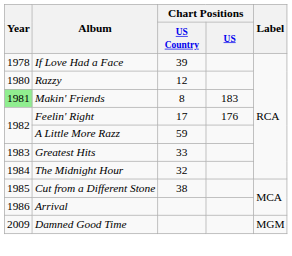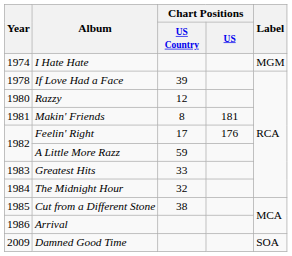 <table class="wikitable">
 <tr>
 <th rowspan="2">Year</th>
 <th rowspan="2">Album</th>
 <th colspan="2">Chart Positions</th>
 <th rowspan="2">Label</th>
 </tr>
 <tr>
 <th style="width:60px;"><small><a href='#'>US Country</a></small></th>
 <th style="width:60px;"><small><a href='#'>US</a></small></th>
+</tr>
+<tr>
+<td>1974</td>
+<td><em>I Hate Hate</em></td>
+<td></td>
+<td></td>
+<td>MGM</td>
 </tr>
 <tr>
 <td>1978</td>
 <td><em>If Love Had a Face</em></td>
 <td style="text-align:center;">39</td>
 <td></td>
 <td rowspan="7">RCA</td>
 </tr>
 <tr>
 <td>1980</td>
 <td><em>Razzy</em></td>
 <td style="text-align:center;">12</td>
 <td></td>
 </tr>
 <tr>
-<td style="background: lightgreen;">1981</td>
+<td>1981</td>
 <td><em>Makin' Friends</em></td>
 <td style="text-align:center;">8</td>
-<td style="text-align:center;">183</td>
+<td style="text-align:center;">181</td>
 </tr>
 <tr>
 <td rowspan="2">1982</td>
 <td><em>Feelin' Right</em></td>
 <td style="text-align:center;">17</td>
 <td style="text-align:center;">176</td>
 </tr>
 <tr>
 <td><em>A Little More Razz</em></td>
 <td style="text-align:center;">59</td>
 <td></td>
 </tr>
 <tr>
 <td>1983</td>
 <td><em>Greatest Hits</em></td>
 <td style="text-align:center;">33</td>
 <td></td>
 </tr>
 <tr>
 <td>1984</td>
 <td><em>The Midnight Hour</em></td>
 <td style="text-align:center;">32</td>
 <td></td>
 </tr>
 <tr>
 <td>1985</td>
 <td><em>Cut from a Different Stone</em></td>
 <td style="text-align:center;">38</td>
 <td></td>
 <td rowspan="2">MCA</td>
 </tr>
 <tr>
 <td>1986</td>
 <td><em>Arrival</em></td>
 <td></td>
 <td></td>
 </tr>
 <tr>
 <td>2009</td>
 <td><em>Damned Good Time</em></td>
 <td></td>
 <td></td>
-<td>MGM</td>
+<td>SOA</td>
 </tr>
 </table>
